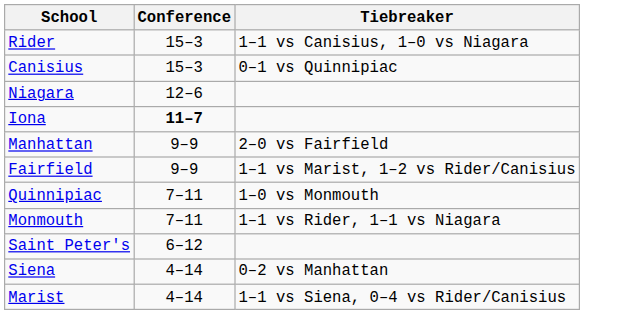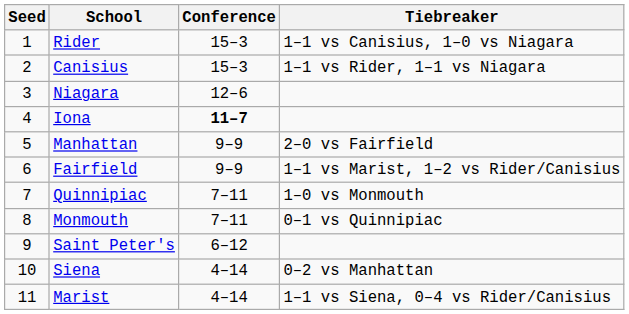 <table class="wikitable" style="text-align:center">
 <tr>
+<th>Seed</th>
 <th>School</th>
 <th>Conference</th>
 <th>Tiebreaker</th>
 </tr>
 <tr>
+<td>1</td>
 <td align=left><a href='#'>Rider</a></td>
 <td>15–3</td>
 <td align=left>1–1 vs Canisius, 1–0 vs Niagara</td>
 </tr>
 <tr>
+<td>2</td>
 <td align=left><a href='#'>Canisius</a></td>
 <td>15–3</td>
-<td align=left>0–1 vs Quinnipiac</td>
+<td align=left>1–1 vs Rider, 1–1 vs Niagara</td>
 </tr>
 <tr>
+<td>3</td>
 <td align=left><a href='#'>Niagara</a></td>
 <td>12–6</td>
 <td></td>
 </tr>
 <tr>
+<td>4</td>
 <td align=left><a href='#'>Iona</a></td>
 <td><strong>11–7</strong></td>
 <td></td>
 </tr>
 <tr>
+<td>5</td>
 <td align=left><a href='#'>Manhattan</a></td>
 <td>9–9</td>
 <td align=left>2–0 vs Fairfield</td>
 </tr>
 <tr>
+<td>6</td>
 <td align=left><a href='#'>Fairfield</a></td>
 <td>9–9</td>
 <td align=left>1–1 vs Marist, 1–2 vs Rider/Canisius</td>
 </tr>
 <tr>
+<td>7</td>
 <td align=left><a href='#'>Quinnipiac</a></td>
 <td>7–11</td>
 <td align=left>1–0 vs Monmouth</td>
 </tr>
 <tr>
+<td>8</td>
 <td align=left><a href='#'>Monmouth</a></td>
 <td>7–11</td>
-<td align=left>1–1 vs Rider, 1–1 vs Niagara</td>
+<td align=left>0–1 vs Quinnipiac</td>
 </tr>
 <tr>
+<td>9</td>
 <td align=left><a href='#'>Saint Peter's</a></td>
 <td>6–12</td>
 <td></td>
 </tr>
 <tr>
+<td>10</td>
 <td align=left><a href='#'>Siena</a></td>
 <td>4–14</td>
 <td align=left>0–2 vs Manhattan</td>
 </tr>
 <tr>
+<td>11</td>
 <td align=left><a href='#'>Marist</a></td>
 <td>4–14</td>
 <td align=left>1–1 vs Siena, 0–4 vs Rider/Canisius</td>
 </tr>
 </table>
